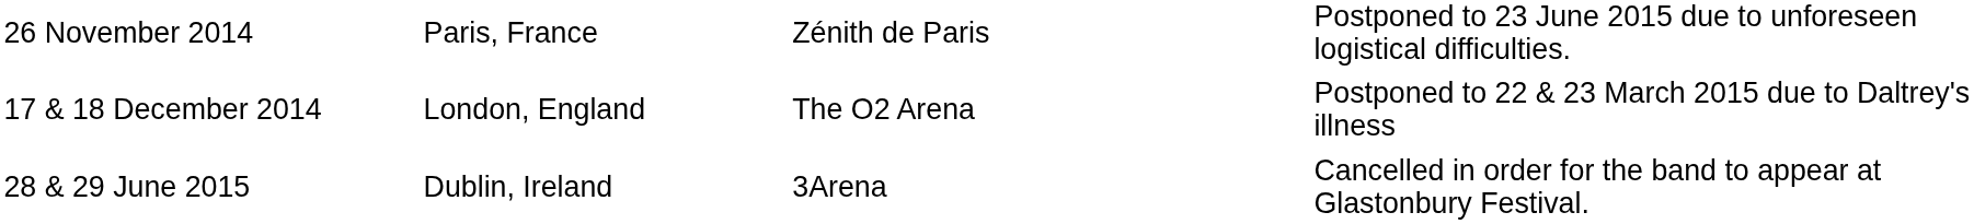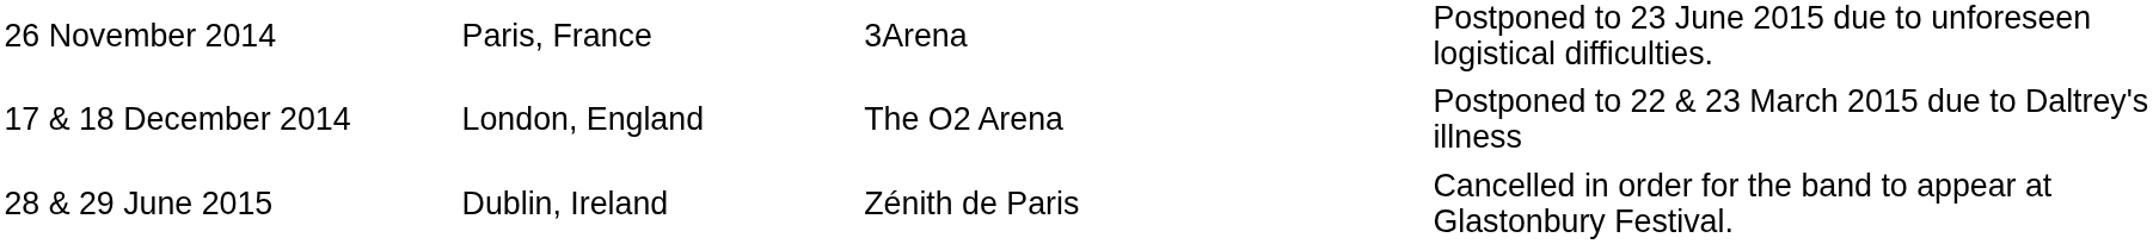 <table cellpadding="2" style="border: 0px solid darkgray; font-size:90%">
 <tr>
 <th width="200"></th>
 <th width="175"></th>
 <th width="250"></th>
 <th width="350"></th>
 </tr>
 <tr>
 <td>26 November 2014</td>
 <td>Paris, France</td>
-<td>Zénith de Paris</td>
+<td>3Arena</td>
 <td>Postponed to 23 June 2015 due to unforeseen logistical difficulties.</td>
 </tr>
 <tr>
 <td>17 & 18 December 2014</td>
 <td>London, England</td>
 <td>The O2 Arena</td>
 <td>Postponed to 22 & 23 March 2015 due to Daltrey's illness</td>
 </tr>
 <tr>
 <td>28 & 29 June 2015</td>
 <td>Dublin, Ireland</td>
-<td>3Arena</td>
+<td>Zénith de Paris</td>
 <td>Cancelled in order for the band to appear at Glastonbury Festival.</td>
 </tr>
 <tr>
 </tr>
 </table>
